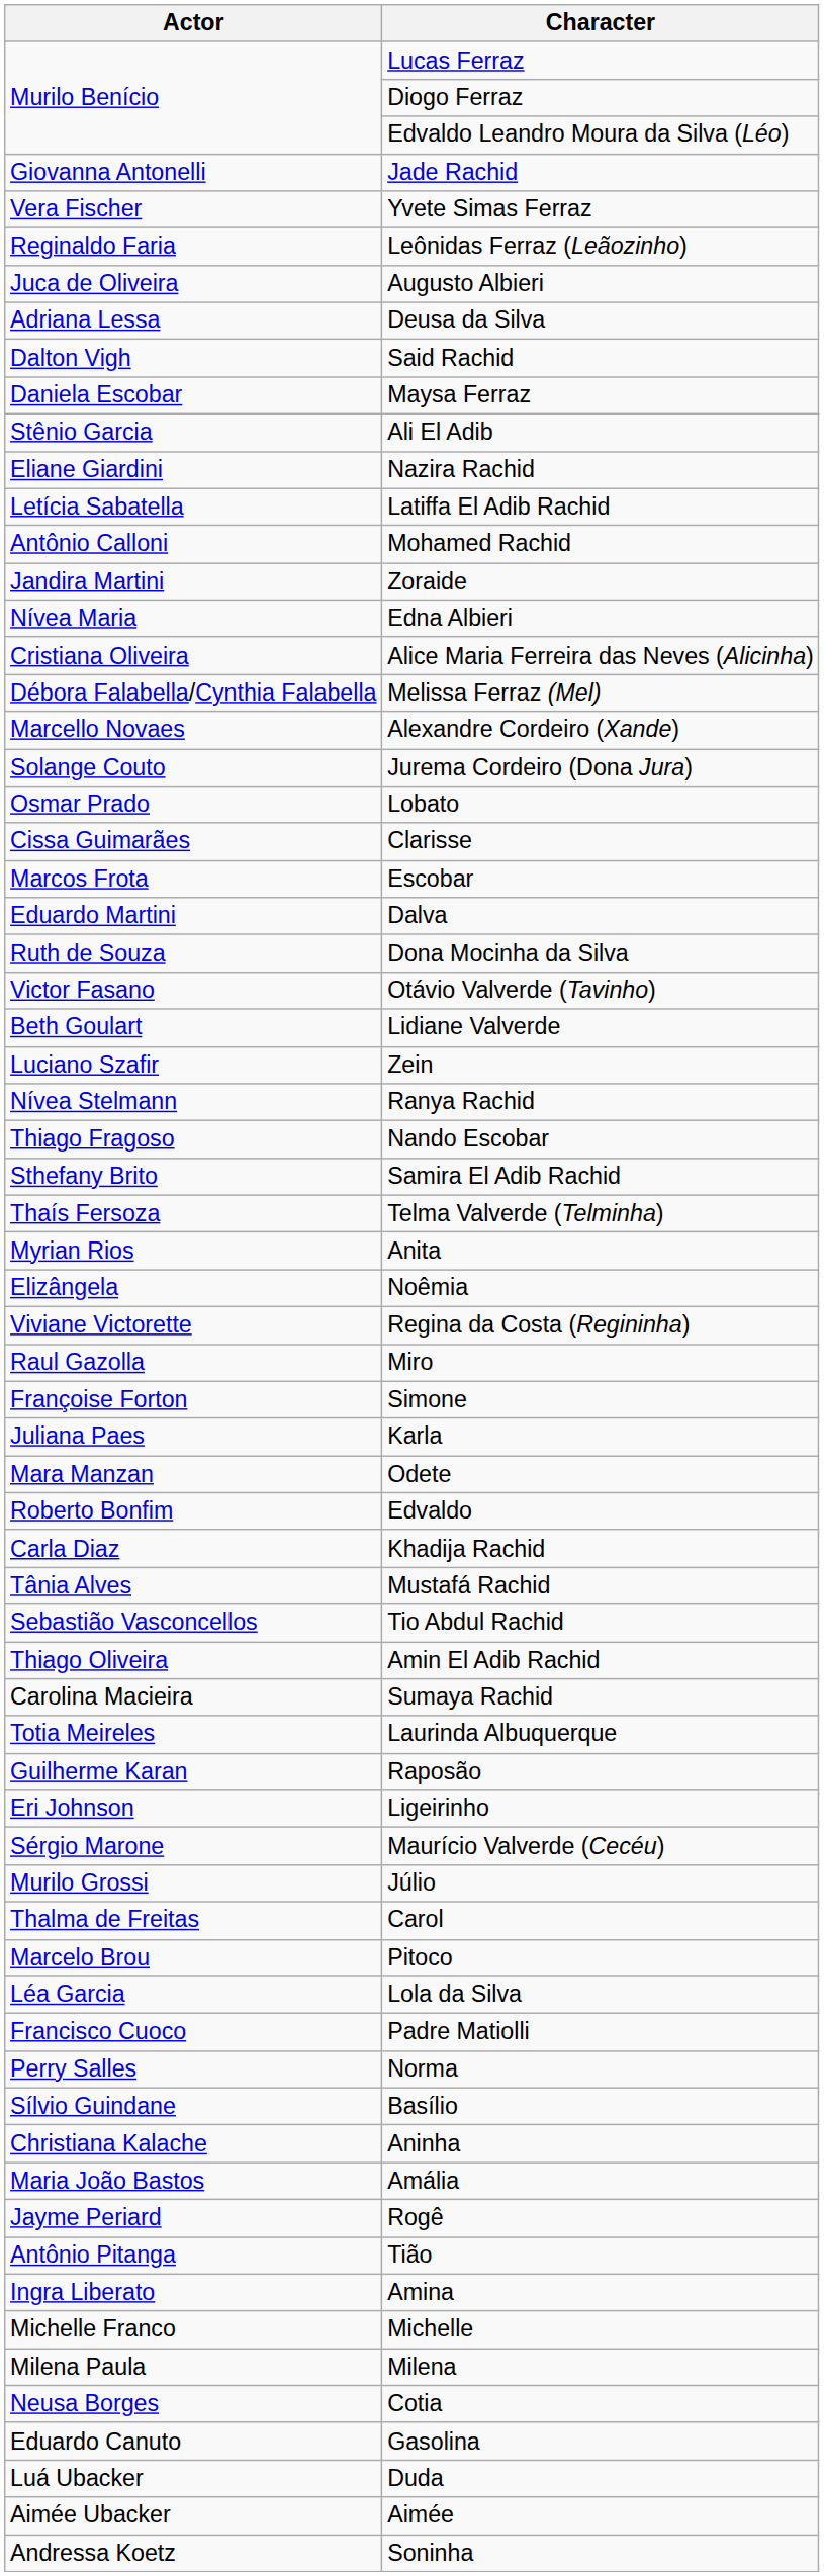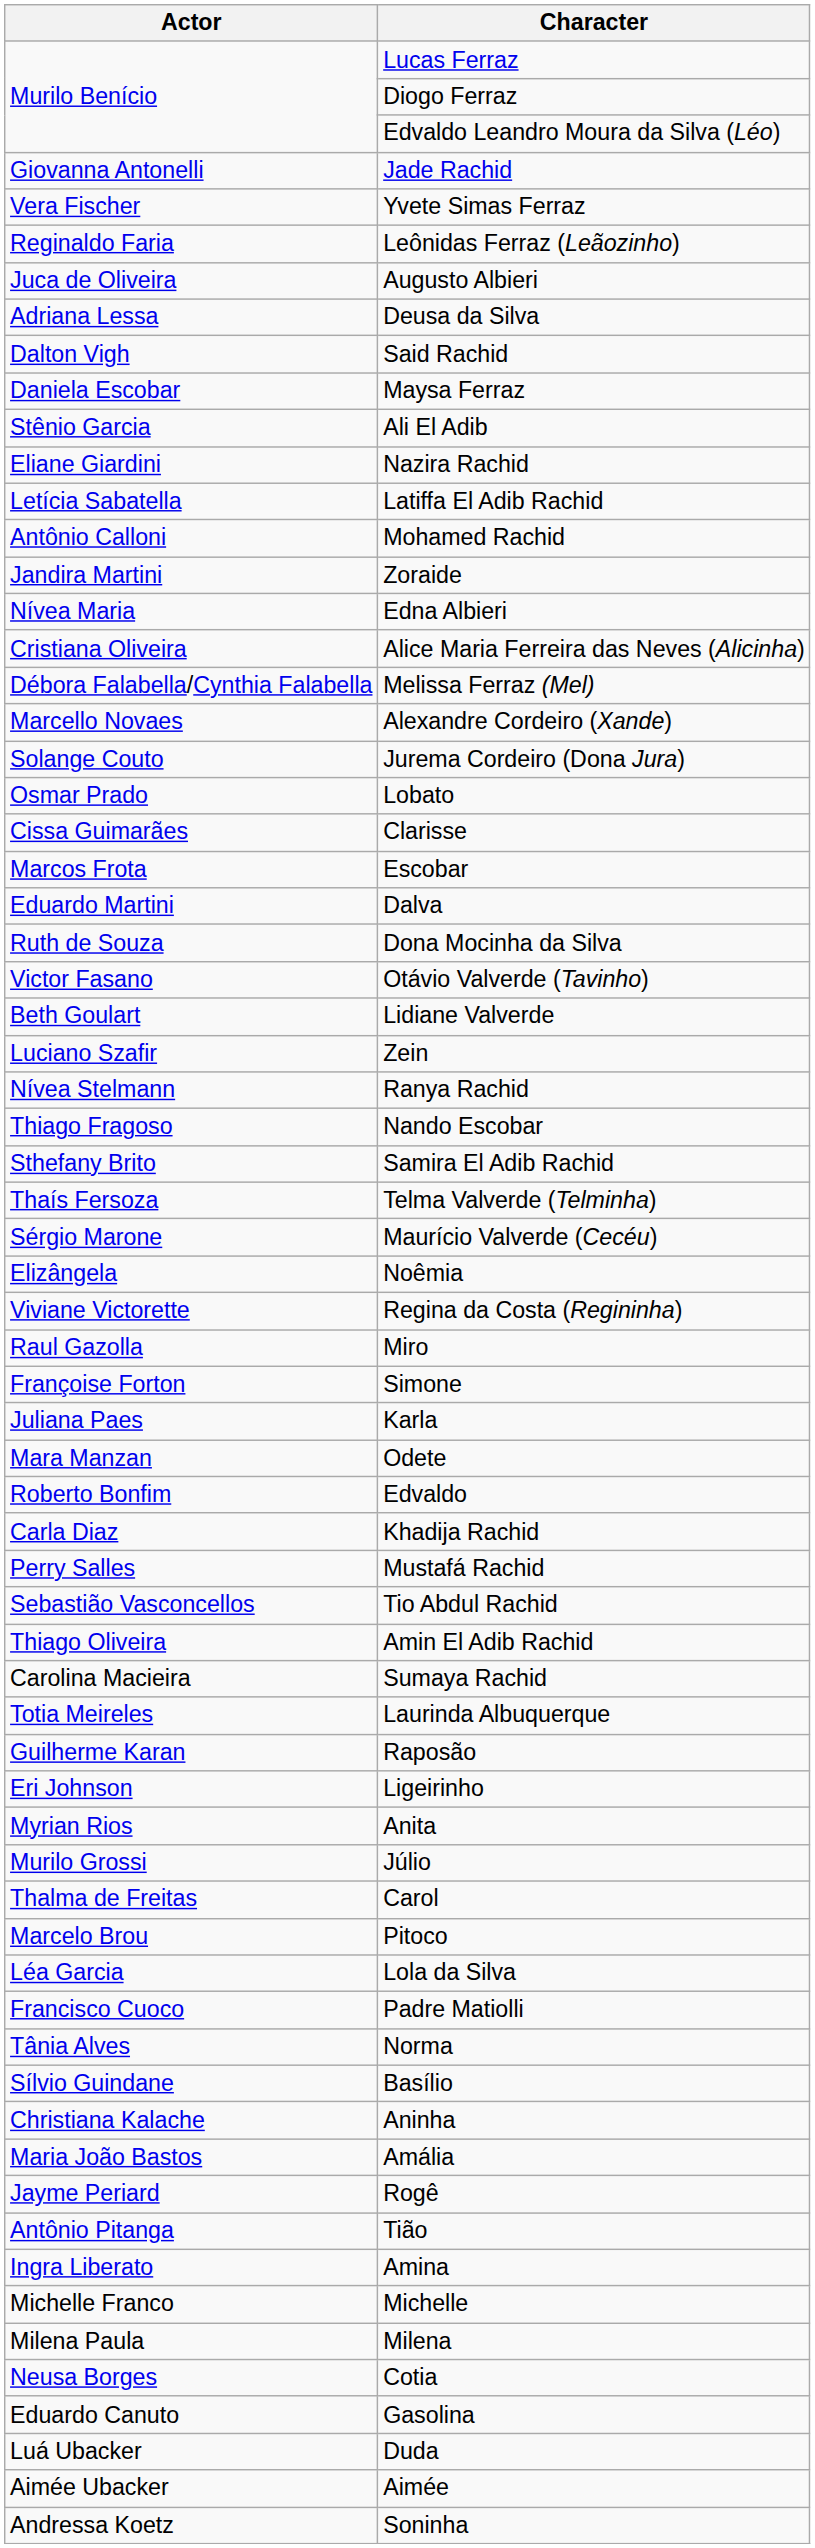 <table class="wikitable">
 <tr>
 <th>Actor</th>
 <th>Character</th>
 </tr>
 <tr>
 <td rowspan=3><a href='#'>Murilo Benício</a></td>
 <td><a href='#'>Lucas Ferraz</a></td>
 </tr>
 <tr>
 <td>Diogo Ferraz</td>
 </tr>
 <tr>
 <td>Edvaldo Leandro Moura da Silva (<em>Léo</em>)</td>
 </tr>
 <tr>
 <td><a href='#'>Giovanna Antonelli</a></td>
 <td><a href='#'>Jade Rachid</a></td>
 </tr>
 <tr>
 <td><a href='#'>Vera Fischer</a></td>
 <td>Yvete Simas Ferraz</td>
 </tr>
 <tr>
 <td><a href='#'>Reginaldo Faria</a></td>
 <td>Leônidas Ferraz (<em>Leãozinho</em>)</td>
 </tr>
 <tr>
 <td><a href='#'>Juca de Oliveira</a></td>
 <td>Augusto Albieri</td>
 </tr>
 <tr>
 <td><a href='#'>Adriana Lessa</a></td>
 <td>Deusa da Silva</td>
 </tr>
 <tr>
 <td><a href='#'>Dalton Vigh</a></td>
 <td>Said Rachid</td>
 </tr>
 <tr>
 <td><a href='#'>Daniela Escobar</a></td>
 <td>Maysa Ferraz</td>
 </tr>
 <tr>
 <td><a href='#'>Stênio Garcia</a></td>
 <td>Ali El Adib</td>
 </tr>
 <tr>
 <td><a href='#'>Eliane Giardini</a></td>
 <td>Nazira Rachid</td>
 </tr>
 <tr>
 <td><a href='#'>Letícia Sabatella</a></td>
 <td>Latiffa El Adib Rachid</td>
 </tr>
 <tr>
 <td><a href='#'>Antônio Calloni</a></td>
 <td>Mohamed Rachid</td>
 </tr>
 <tr>
 <td><a href='#'>Jandira Martini</a></td>
 <td>Zoraide</td>
 </tr>
 <tr>
 <td><a href='#'>Nívea Maria</a></td>
 <td>Edna Albieri</td>
 </tr>
 <tr>
 <td><a href='#'>Cristiana Oliveira</a></td>
 <td>Alice Maria Ferreira das Neves (<em>Alicinha</em>)</td>
 </tr>
 <tr>
 <td><a href='#'>Débora Falabella</a>/<a href='#'>Cynthia Falabella</a></td>
 <td>Melissa Ferraz <em>(Mel)</em></td>
 </tr>
 <tr>
 <td><a href='#'>Marcello Novaes</a></td>
 <td>Alexandre Cordeiro (<em>Xande</em>)</td>
 </tr>
 <tr>
 <td><a href='#'>Solange Couto</a></td>
 <td>Jurema Cordeiro (Dona <em>Jura</em>)</td>
 </tr>
 <tr>
 <td><a href='#'>Osmar Prado</a></td>
 <td>Lobato</td>
 </tr>
 <tr>
 <td><a href='#'>Cissa Guimarães</a></td>
 <td>Clarisse</td>
 </tr>
 <tr>
 <td><a href='#'>Marcos Frota</a></td>
 <td>Escobar</td>
 </tr>
 <tr>
 <td><a href='#'>Eduardo Martini</a></td>
 <td>Dalva</td>
 </tr>
 <tr>
 <td><a href='#'>Ruth de Souza</a></td>
 <td>Dona Mocinha da Silva</td>
 </tr>
 <tr>
 <td><a href='#'>Victor Fasano</a></td>
 <td>Otávio Valverde (<em>Tavinho</em>)</td>
 </tr>
 <tr>
 <td><a href='#'>Beth Goulart</a></td>
 <td>Lidiane Valverde</td>
 </tr>
 <tr>
 <td><a href='#'>Luciano Szafir</a></td>
 <td>Zein</td>
 </tr>
 <tr>
 <td><a href='#'>Nívea Stelmann</a></td>
 <td>Ranya Rachid</td>
 </tr>
 <tr>
 <td><a href='#'>Thiago Fragoso</a></td>
 <td>Nando Escobar</td>
 </tr>
 <tr>
 <td><a href='#'>Sthefany Brito</a></td>
 <td>Samira El Adib Rachid</td>
 </tr>
 <tr>
 <td><a href='#'>Thaís Fersoza</a></td>
 <td>Telma Valverde (<em>Telminha</em>)</td>
 </tr>
 <tr>
-<td><a href='#'>Myrian Rios</a></td>
-<td>Anita</td>
+<td><a href='#'>Sérgio Marone</a></td>
+<td>Maurício Valverde (<em>Cecéu</em>)</td>
 </tr>
 <tr>
 <td><a href='#'>Elizângela</a></td>
 <td>Noêmia</td>
 </tr>
 <tr>
 <td><a href='#'>Viviane Victorette</a></td>
 <td>Regina da Costa (<em>Regininha</em>)</td>
 </tr>
 <tr>
 <td><a href='#'>Raul Gazolla</a></td>
 <td>Miro</td>
 </tr>
 <tr>
 <td><a href='#'>Françoise Forton</a></td>
 <td>Simone</td>
 </tr>
 <tr>
 <td><a href='#'>Juliana Paes</a></td>
 <td>Karla</td>
 </tr>
 <tr>
 <td><a href='#'>Mara Manzan</a></td>
 <td>Odete</td>
 </tr>
 <tr>
 <td><a href='#'>Roberto Bonfim</a></td>
 <td>Edvaldo</td>
 </tr>
 <tr>
 <td><a href='#'>Carla Diaz</a></td>
 <td>Khadija Rachid</td>
 </tr>
 <tr>
-<td><a href='#'>Tânia Alves</a></td>
+<td><a href='#'>Perry Salles</a></td>
 <td>Mustafá Rachid</td>
 </tr>
 <tr>
 <td><a href='#'>Sebastião Vasconcellos</a></td>
 <td>Tio Abdul Rachid</td>
 </tr>
 <tr>
 <td><a href='#'>Thiago Oliveira</a></td>
 <td>Amin El Adib Rachid</td>
 </tr>
 <tr>
 <td>Carolina Macieira</td>
 <td>Sumaya Rachid</td>
 </tr>
 <tr>
 <td><a href='#'>Totia Meireles</a></td>
 <td>Laurinda Albuquerque</td>
 </tr>
 <tr>
 <td><a href='#'>Guilherme Karan</a></td>
 <td>Raposão</td>
 </tr>
 <tr>
 <td><a href='#'>Eri Johnson</a></td>
 <td>Ligeirinho</td>
 </tr>
 <tr>
-<td><a href='#'>Sérgio Marone</a></td>
-<td>Maurício Valverde (<em>Cecéu</em>)</td>
+<td><a href='#'>Myrian Rios</a></td>
+<td>Anita</td>
 </tr>
 <tr>
 <td><a href='#'>Murilo Grossi</a></td>
 <td>Júlio</td>
 </tr>
 <tr>
 <td><a href='#'>Thalma de Freitas</a></td>
 <td>Carol</td>
 </tr>
 <tr>
 <td><a href='#'>Marcelo Brou</a></td>
 <td>Pitoco</td>
 </tr>
 <tr>
 <td><a href='#'>Léa Garcia</a></td>
 <td>Lola da Silva</td>
 </tr>
 <tr>
 <td><a href='#'>Francisco Cuoco</a></td>
 <td>Padre Matiolli</td>
 </tr>
 <tr>
-<td><a href='#'>Perry Salles</a></td>
+<td><a href='#'>Tânia Alves</a></td>
 <td>Norma</td>
 </tr>
 <tr>
 <td><a href='#'>Sílvio Guindane</a></td>
 <td>Basílio</td>
 </tr>
 <tr>
 <td><a href='#'>Christiana Kalache</a></td>
 <td>Aninha</td>
 </tr>
 <tr>
 <td><a href='#'>Maria João Bastos</a></td>
 <td>Amália</td>
 </tr>
 <tr>
 <td><a href='#'>Jayme Periard</a></td>
 <td>Rogê</td>
 </tr>
 <tr>
 <td><a href='#'>Antônio Pitanga</a></td>
 <td>Tião</td>
 </tr>
 <tr>
 <td><a href='#'>Ingra Liberato</a></td>
 <td>Amina</td>
 </tr>
 <tr>
 <td>Michelle Franco</td>
 <td>Michelle</td>
 </tr>
 <tr>
 <td>Milena Paula</td>
 <td>Milena</td>
 </tr>
 <tr>
 <td><a href='#'>Neusa Borges</a></td>
 <td>Cotia</td>
 </tr>
 <tr>
 <td>Eduardo Canuto</td>
 <td>Gasolina</td>
 </tr>
 <tr>
 <td>Luá Ubacker</td>
 <td>Duda</td>
 </tr>
 <tr>
 <td>Aimée Ubacker</td>
 <td>Aimée</td>
 </tr>
 <tr>
 <td>Andressa Koetz</td>
 <td>Soninha</td>
 </tr>
 <tr>
 </tr>
 </table>
